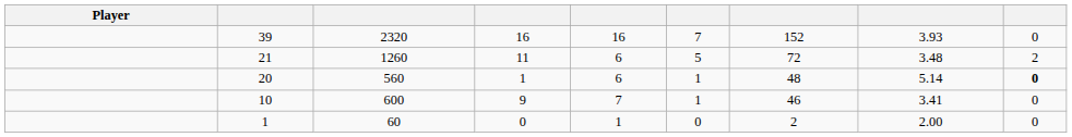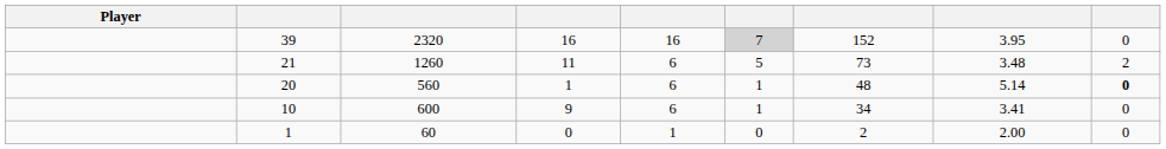 <table class="wikitable sortable" style="width:100%;">
 <tr style="text-align:center; background:#ddd;">
 <th>Player</th>
 <th></th>
 <th></th>
 <th></th>
 <th></th>
 <th></th>
 <th></th>
 <th></th>
 <th></th>
 </tr>
 <tr align=center>
 <td></td>
 <td>39</td>
 <td>2320</td>
 <td>16</td>
 <td>16</td>
-<td>7</td>
+<td style="background: lightgrey;">7</td>
 <td>152</td>
-<td>3.93</td>
+<td>3.95</td>
 <td>0</td>
 </tr>
 <tr align=center>
 <td></td>
 <td>21</td>
 <td>1260</td>
 <td>11</td>
 <td>6</td>
 <td>5</td>
-<td>72</td>
+<td>73</td>
 <td>3.48</td>
 <td>2</td>
 </tr>
 <tr align=center>
 <td></td>
 <td>20</td>
 <td>560</td>
 <td>1</td>
 <td>6</td>
 <td>1</td>
 <td>48</td>
 <td>5.14</td>
 <td><strong>0</strong></td>
 </tr>
 <tr align=center>
 <td></td>
 <td>10</td>
 <td>600</td>
 <td>9</td>
-<td>7</td>
+<td>6</td>
 <td>1</td>
-<td>46</td>
+<td>34</td>
 <td>3.41</td>
 <td>0</td>
 </tr>
 <tr align=center>
 <td></td>
 <td>1</td>
 <td>60</td>
 <td>0</td>
 <td>1</td>
 <td>0</td>
 <td>2</td>
 <td>2.00</td>
 <td>0</td>
 </tr>
 </table>
